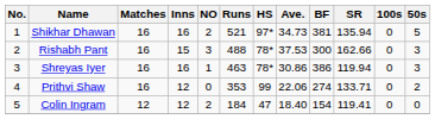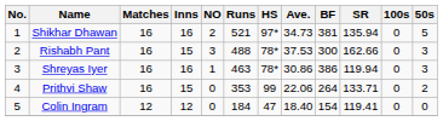 <table class="wikitable sortable" style="text-align: center;">
 <tr>
 <th>No.</th>
 <th>Name</th>
 <th>Matches</th>
 <th>Inns</th>
 <th>NO</th>
 <th>Runs</th>
 <th>HS</th>
 <th>Ave.</th>
 <th>BF</th>
 <th>SR</th>
 <th>100s</th>
 <th>50s</th>
 </tr>
 <tr>
 <td>1</td>
 <td><a href='#'>Shikhar Dhawan</a></td>
 <td>16</td>
 <td>16</td>
 <td>2</td>
 <td>521</td>
 <td>97*</td>
 <td>34.73</td>
 <td>381</td>
 <td>135.94</td>
 <td>0</td>
 <td>5</td>
 </tr>
 <tr>
 <td>2</td>
 <td><a href='#'>Rishabh Pant</a></td>
 <td>16</td>
 <td>15</td>
 <td>3</td>
 <td>488</td>
 <td>78*</td>
 <td>37.53</td>
 <td>300</td>
 <td>162.66</td>
 <td>0</td>
 <td>3</td>
 </tr>
 <tr>
 <td>3</td>
 <td><a href='#'>Shreyas Iyer</a></td>
 <td>16</td>
 <td>16</td>
 <td>1</td>
 <td>463</td>
 <td>78*</td>
 <td>30.86</td>
 <td>386</td>
 <td>119.94</td>
 <td>0</td>
 <td>3</td>
 </tr>
 <tr>
 <td>4</td>
 <td><a href='#'>Prithvi Shaw</a></td>
 <td>16</td>
-<td>12</td>
+<td>15</td>
 <td>0</td>
 <td>353</td>
 <td>99</td>
 <td>22.06</td>
-<td>274</td>
+<td>264</td>
 <td>133.71</td>
 <td>0</td>
 <td>2</td>
 </tr>
 <tr>
 <td>5</td>
 <td><a href='#'>Colin Ingram</a></td>
 <td>12</td>
 <td>12</td>
-<td>2</td>
+<td>0</td>
 <td>184</td>
 <td>47</td>
 <td>18.40</td>
 <td>154</td>
 <td>119.41</td>
 <td>0</td>
 <td>0</td>
 </tr>
 <tr>
 </tr>
 </table>
